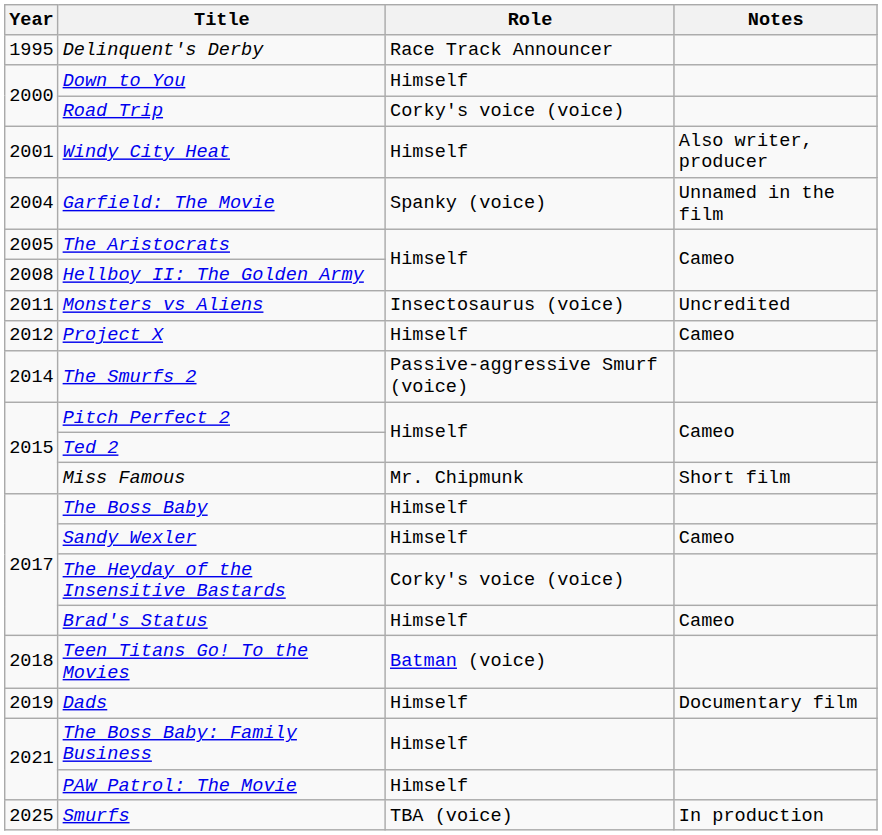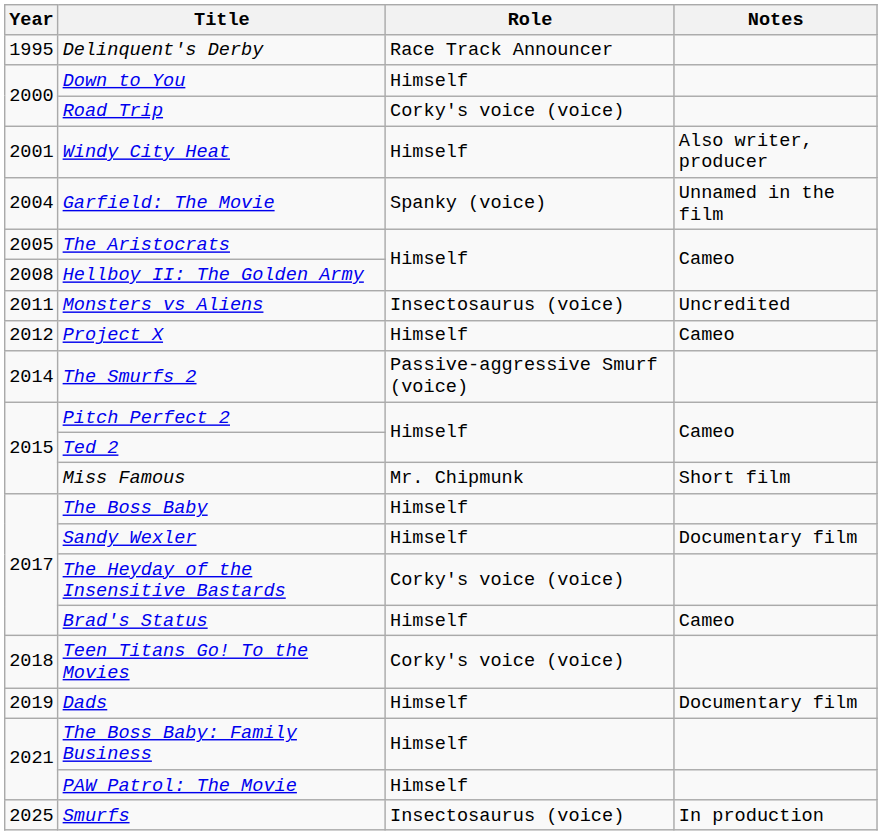 <table class="wikitable sortable">
 <tr>
 <th>Year</th>
 <th>Title</th>
 <th>Role</th>
 <th class="unsortable">Notes</th>
 </tr>
 <tr>
 <td>1995</td>
 <td><em>Delinquent's Derby</em></td>
 <td>Race Track Announcer</td>
 <td></td>
 </tr>
 <tr>
 <td rowspan="2">2000</td>
 <td><em><a href='#'>Down to You</a></em></td>
 <td>Himself</td>
 <td></td>
 </tr>
 <tr>
 <td><em><a href='#'>Road Trip</a></em></td>
 <td>Corky's voice (voice)</td>
 <td></td>
 </tr>
 <tr>
 <td>2001</td>
 <td><em><a href='#'>Windy City Heat</a></em></td>
 <td>Himself</td>
 <td>Also writer, producer</td>
 </tr>
 <tr>
 <td>2004</td>
 <td><em><a href='#'>Garfield: The Movie</a></em></td>
 <td>Spanky (voice)</td>
 <td>Unnamed in the film</td>
 </tr>
 <tr>
 <td>2005</td>
 <td><em><a href='#'>The Aristocrats</a></em></td>
 <td rowspan="2">Himself</td>
 <td rowspan="2">Cameo</td>
 </tr>
 <tr>
 <td>2008</td>
 <td><em><a href='#'>Hellboy II: The Golden Army</a></em></td>
 </tr>
 <tr>
 <td>2011</td>
 <td><em><a href='#'>Monsters vs Aliens</a></em></td>
 <td>Insectosaurus (voice)</td>
 <td>Uncredited</td>
 </tr>
 <tr>
 <td>2012</td>
 <td><em><a href='#'>Project X</a></em></td>
 <td>Himself</td>
 <td>Cameo</td>
 </tr>
 <tr>
 <td>2014</td>
 <td><em><a href='#'>The Smurfs 2</a></em></td>
 <td>Passive-aggressive Smurf (voice)</td>
 <td></td>
 </tr>
 <tr>
 <td rowspan="3">2015</td>
 <td><em><a href='#'>Pitch Perfect 2</a></em></td>
 <td rowspan="2">Himself</td>
 <td rowspan="2">Cameo</td>
 </tr>
 <tr>
 <td><em><a href='#'>Ted 2</a></em></td>
 </tr>
 <tr>
 <td><em>Miss Famous</em></td>
 <td>Mr. Chipmunk</td>
 <td>Short film</td>
 </tr>
 <tr>
 <td rowspan="4">2017</td>
 <td><em><a href='#'>The Boss Baby</a></em></td>
 <td>Himself</td>
 <td></td>
 </tr>
 <tr>
 <td><em><a href='#'>Sandy Wexler</a></em></td>
 <td>Himself</td>
-<td>Cameo</td>
+<td>Documentary film</td>
 </tr>
 <tr>
 <td><em><a href='#'>The Heyday of the Insensitive Bastards</a></em></td>
 <td>Corky's voice (voice)</td>
 <td></td>
 </tr>
 <tr>
 <td><em><a href='#'>Brad's Status</a></em></td>
 <td>Himself</td>
 <td>Cameo</td>
 </tr>
 <tr>
 <td>2018</td>
 <td><em><a href='#'>Teen Titans Go! To the Movies</a></em></td>
-<td><a href='#'>Batman</a> (voice)</td>
+<td>Corky's voice (voice)</td>
 <td></td>
 </tr>
 <tr>
 <td>2019</td>
 <td><em><a href='#'>Dads</a></em></td>
 <td>Himself</td>
 <td>Documentary film</td>
 </tr>
 <tr>
 <td rowspan="2">2021</td>
 <td><em><a href='#'>The Boss Baby: Family Business</a></em></td>
 <td>Himself</td>
 <td></td>
 </tr>
 <tr>
 <td><em><a href='#'>PAW Patrol: The Movie</a></em></td>
 <td>Himself</td>
 <td></td>
 </tr>
 <tr>
 <td>2025</td>
 <td><em><a href='#'>Smurfs</a></em></td>
-<td>TBA (voice)</td>
+<td>Insectosaurus (voice)</td>
 <td>In production</td>
 </tr>
 </table>
